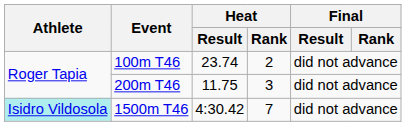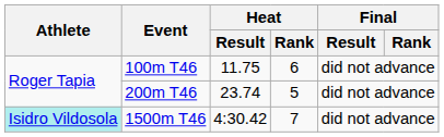 <table class="wikitable">
 <tr>
 <th rowspan="2">Athlete</th>
 <th rowspan="2">Event</th>
 <th colspan="2">Heat</th>
 <th colspan="2">Final</th>
 </tr>
 <tr>
 <th>Result</th>
 <th>Rank</th>
 <th>Result</th>
 <th>Rank</th>
 </tr>
 <tr align=center>
 <td align=left rowspan=2><a href='#'>Roger Tapia</a></td>
 <td align=left><a href='#'>100m T46</a></td>
-<td>23.74</td>
-<td>2</td>
+<td>11.75</td>
+<td>6</td>
 <td colspan=2>did not advance</td>
 </tr>
 <tr align=center>
 <td align=left><a href='#'>200m T46</a></td>
-<td>11.75</td>
-<td>3</td>
+<td>23.74</td>
+<td>5</td>
 <td colspan=2>did not advance</td>
 </tr>
 <tr align=center>
 <td align=left style="background: paleturquoise;"><a href='#'>Isidro Vildosola</a></td>
 <td align=left><a href='#'>1500m T46</a></td>
 <td>4:30.42</td>
 <td>7</td>
 <td colspan=2>did not advance</td>
 </tr>
 </table>
